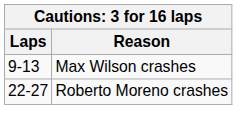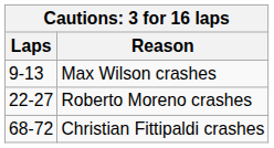 <table class="wikitable">
 <tr>
 <th colspan=2>Cautions: 3 for 16 laps</th>
 </tr>
 <tr>
 <th>Laps</th>
 <th>Reason</th>
 </tr>
 <tr>
 <td>9-13</td>
 <td>Max Wilson crashes</td>
 </tr>
 <tr>
 <td>22-27</td>
 <td>Roberto Moreno crashes</td>
 </tr>
+<tr>
+<td>68-72</td>
+<td>Christian Fittipaldi crashes</td>
+</tr>
 </table>
